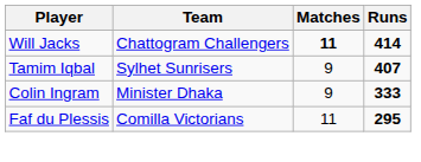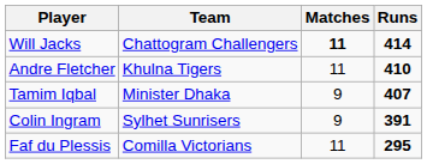 <table class="wikitable" style="text-align: center;">
 <tr>
 <th>Player</th>
 <th>Team</th>
 <th>Matches</th>
 <th>Runs</th>
 </tr>
 <tr>
 <td style="text-align:left"><a href='#'>Will Jacks</a></td>
 <td style="text-align:left"><a href='#'>Chattogram Challengers</a></td>
 <td><strong>11</strong></td>
 <td><strong>414</strong></td>
 </tr>
 <tr>
+<td style="text-align:left"><a href='#'>Andre Fletcher</a></td>
+<td style="text-align:left"><a href='#'>Khulna Tigers</a></td>
+<td>11</td>
+<td><strong>410</strong></td>
+</tr>
+<tr>
 <td style="text-align:left"><a href='#'>Tamim Iqbal</a></td>
-<td style="text-align:left"><a href='#'>Sylhet Sunrisers</a></td>
+<td style="text-align:left"><a href='#'>Minister Dhaka</a></td>
 <td>9</td>
 <td><strong>407</strong></td>
 </tr>
 <tr>
 <td style="text-align:left"><a href='#'>Colin Ingram</a></td>
-<td style="text-align:left"><a href='#'>Minister Dhaka</a></td>
+<td style="text-align:left"><a href='#'>Sylhet Sunrisers</a></td>
 <td>9</td>
-<td><strong>333</strong></td>
+<td><strong>391</strong></td>
 </tr>
 <tr>
 <td style="text-align:left"><a href='#'>Faf du Plessis</a></td>
 <td style="text-align:left"><a href='#'>Comilla Victorians</a></td>
 <td>11</td>
 <td><strong>295</strong></td>
 </tr>
 </table>
